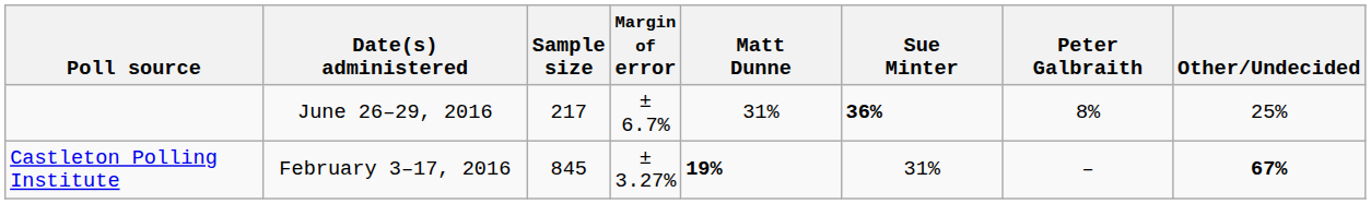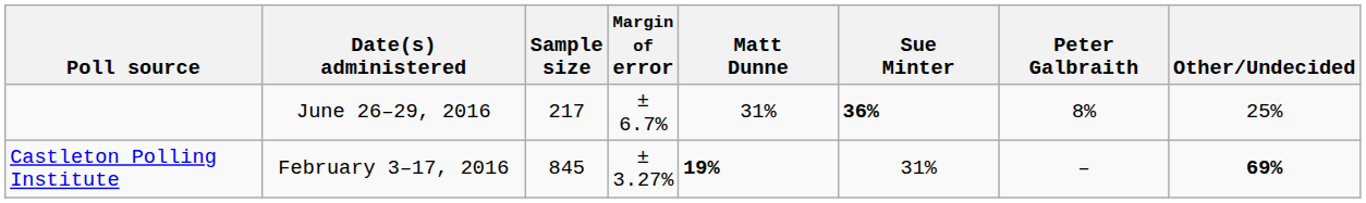 <table class="wikitable">
 <tr valign= bottom>
 <th style="width:180px;">Poll source</th>
 <th style="width:180px;">Date(s)<br>administered</th>
 <th class=small>Sample<br>size</th>
 <th class=small><small>Margin of</small><br>error</th>
 <th style="width:110px;">Matt<br>Dunne</th>
 <th style="width:110px;">Sue<br>Minter</th>
 <th style="width:110px;">Peter<br>Galbraith</th>
 <th>Other/Undecided</th>
 </tr>
 <tr>
 <td></td>
 <td align=center>June 26–29, 2016</td>
 <td align=center>217</td>
 <td align=center>± 6.7%</td>
 <td align=center>31%</td>
 <td><strong>36%</strong></td>
 <td align=center>8%</td>
 <td align=center>25%</td>
 </tr>
 <tr>
 <td><a href='#'>Castleton Polling Institute</a></td>
 <td align=center>February 3–17, 2016</td>
 <td align=center>845</td>
 <td align=center>± 3.27%</td>
 <td><strong>19%</strong></td>
 <td align=center>31%</td>
 <td align=center>–</td>
-<td align=center><strong>67%</strong></td>
+<td align=center><strong>69%</strong></td>
 </tr>
 </table>
